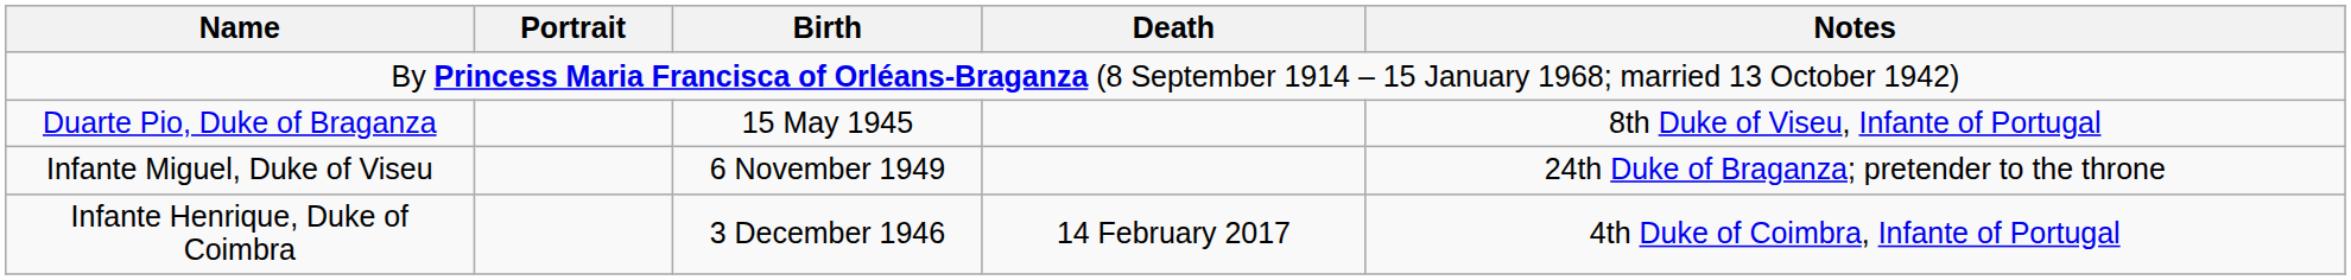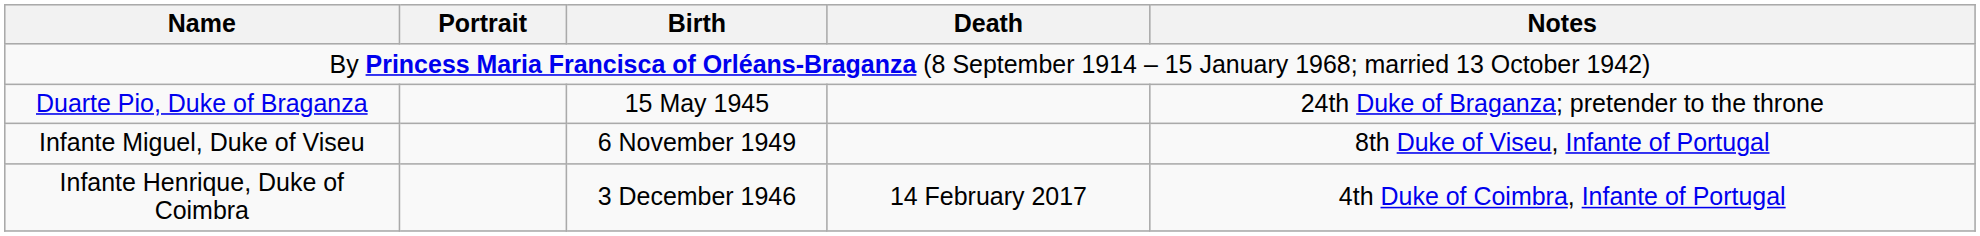 <table style="text-align: center; width: 100%;" class="wikitable">
 <tr>
 <th style="width: 20%;">Name</th>
 <th style="width: 100px;">Portrait</th>
 <th style="width: 10em;">Birth</th>
 <th>Death</th>
 <th>Notes</th>
 </tr>
 <tr>
 <td colspan="5">By <strong><a href='#'>Princess Maria Francisca of Orléans-Braganza</a></strong> (8 September 1914 – 15 January 1968; married 13 October 1942)</td>
 </tr>
 <tr>
 <td><a href='#'>Duarte Pio, Duke of Braganza</a></td>
 <td></td>
 <td>15 May 1945</td>
 <td></td>
-<td>8th <a href='#'>Duke of Viseu</a>, <a href='#'>Infante of Portugal</a></td>
+<td>24th <a href='#'>Duke of Braganza</a>; pretender to the throne</td>
 </tr>
 <tr>
 <td>Infante Miguel, Duke of Viseu</td>
 <td></td>
 <td>6 November 1949</td>
 <td></td>
-<td>24th <a href='#'>Duke of Braganza</a>; pretender to the throne</td>
+<td>8th <a href='#'>Duke of Viseu</a>, <a href='#'>Infante of Portugal</a></td>
 </tr>
 <tr>
 <td>Infante Henrique, Duke of Coimbra</td>
 <td></td>
 <td>3 December 1946</td>
 <td>14 February 2017</td>
 <td>4th <a href='#'>Duke of Coimbra</a>, <a href='#'>Infante of Portugal</a></td>
 </tr>
 </table>
